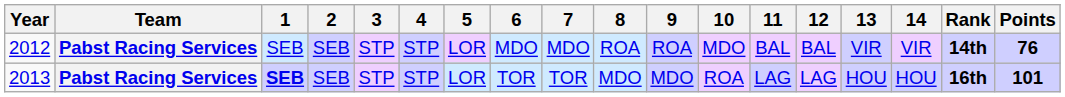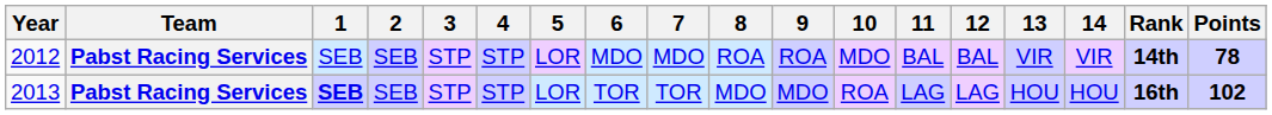 <table class="wikitable" style="text-align:center; font-size:85%">
 <tr>
 <th>Year</th>
 <th>Team</th>
 <th>1</th>
 <th>2</th>
 <th>3</th>
 <th>4</th>
 <th>5</th>
 <th>6</th>
 <th>7</th>
 <th>8</th>
 <th>9</th>
 <th>10</th>
 <th>11</th>
 <th>12</th>
 <th>13</th>
 <th>14</th>
 <th>Rank</th>
 <th>Points</th>
 </tr>
 <tr>
 <td><a href='#'>2012</a></td>
 <th nowrap><a href='#'>Pabst Racing Services</a></th>
 <td style="background:#CFEAFF;"><a href='#'>SEB</a><br></td>
 <td style="background:#CFCFFF;"><a href='#'>SEB</a><br></td>
 <td style="background:#EFCFFF;"><a href='#'>STP</a><br></td>
 <td style="background:#CFCFFF;"><a href='#'>STP</a><br></td>
 <td style="background:#EFCFFF;"><a href='#'>LOR</a><br></td>
 <td style="background:#CFEAFF;"><a href='#'>MDO</a><br></td>
 <td style="background:#CFEAFF;"><a href='#'>MDO</a><br></td>
 <td style="background:#CFEAFF;"><a href='#'>ROA</a><br></td>
 <td style="background:#CFCFFF;"><a href='#'>ROA</a><br></td>
 <td style="background:#EFCFFF;"><a href='#'>MDO</a><br></td>
 <td style="background:#EFCFFF;"><a href='#'>BAL</a><br></td>
 <td style="background:#EFCFFF;"><a href='#'>BAL</a><br></td>
 <td style="background:#CFCFFF;"><a href='#'>VIR</a><br></td>
 <td style="background:#EFCFFF;"><a href='#'>VIR</a><br></td>
 <th style="background:#CFCFFF;">14th</th>
-<th style="background:#CFCFFF;">76</th>
+<th style="background:#CFCFFF;">78</th>
 </tr>
 <tr>
 <td><a href='#'>2013</a></td>
 <th nowrap><a href='#'>Pabst Racing Services</a></th>
 <td style="background:#CFCFFF;"><strong><a href='#'>SEB</a><br></strong></td>
 <td style="background:#CFCFFF;"><a href='#'>SEB</a><br></td>
 <td style="background:#EFCFFF;"><a href='#'>STP</a><br></td>
 <td style="background:#CFCFFF;"><a href='#'>STP</a><br></td>
 <td style="background:#CFEAFF;"><a href='#'>LOR</a><br></td>
 <td style="background:#CFEAFF;"><a href='#'>TOR</a><br></td>
 <td style="background:#CFEAFF;"><a href='#'>TOR</a><br></td>
 <td style="background:#CFEAFF;"><a href='#'>MDO</a><br></td>
 <td style="background:#CFCFFF;"><a href='#'>MDO</a><br></td>
 <td style="background:#EFCFFF;"><a href='#'>ROA</a><br></td>
 <td style="background:#CFCFFF;"><a href='#'>LAG</a><br></td>
 <td style="background:#EFCFFF;"><a href='#'>LAG</a><br></td>
 <td style="background:#CFCFFF;"><a href='#'>HOU</a><br></td>
 <td style="background:#CFCFFF;"><a href='#'>HOU</a><br></td>
 <th style="background:#CFCFFF;">16th</th>
-<th style="background:#CFCFFF;">101</th>
+<th style="background:#CFCFFF;">102</th>
 </tr>
 </table>
